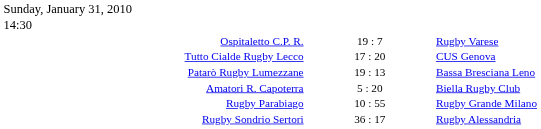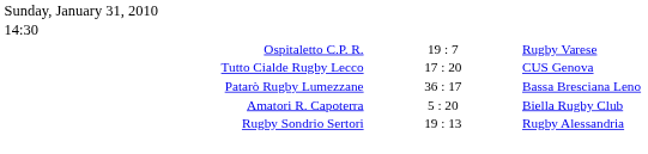 <table style="width:70%;" cellspacing="1">
 <tr>
 <th width=35%></th>
 <th width=15%></th>
 <th></th>
 </tr>
 <tr>
 <td>Sunday, January 31, 2010</td>
 </tr>
 <tr>
 <td>14:30</td>
 </tr>
 <tr style=font-size:90%>
 <td align=right><a href='#'>Ospitaletto C.P. R.</a></td>
 <td align=center>19 : 7</td>
 <td><a href='#'>Rugby Varese</a></td>
 </tr>
 <tr style=font-size:90%>
 <td align=right><a href='#'>Tutto Cialde Rugby Lecco</a></td>
 <td align=center>17 : 20</td>
 <td><a href='#'>CUS Genova</a></td>
 </tr>
 <tr style=font-size:90%>
 <td align=right><a href='#'>Patarò Rugby Lumezzane</a></td>
-<td align=center>19 : 13</td>
+<td align=center>36 : 17</td>
 <td><a href='#'>Bassa Bresciana Leno</a></td>
 </tr>
 <tr style=font-size:90%>
 <td align=right><a href='#'>Amatori R. Capoterra</a></td>
 <td align=center>5 : 20</td>
 <td><a href='#'>Biella Rugby Club</a></td>
 </tr>
 <tr style=font-size:90%>
-<td align=right><a href='#'>Rugby Parabiago</a></td>
-<td align=center>10 : 55</td>
-<td><a href='#'>Rugby Grande Milano</a></td>
-</tr>
-<tr style=font-size:90%>
 <td align=right><a href='#'>Rugby Sondrio Sertori</a></td>
-<td align=center>36 : 17</td>
+<td align=center>19 : 13</td>
 <td><a href='#'>Rugby Alessandria</a></td>
 </tr>
 </table>
